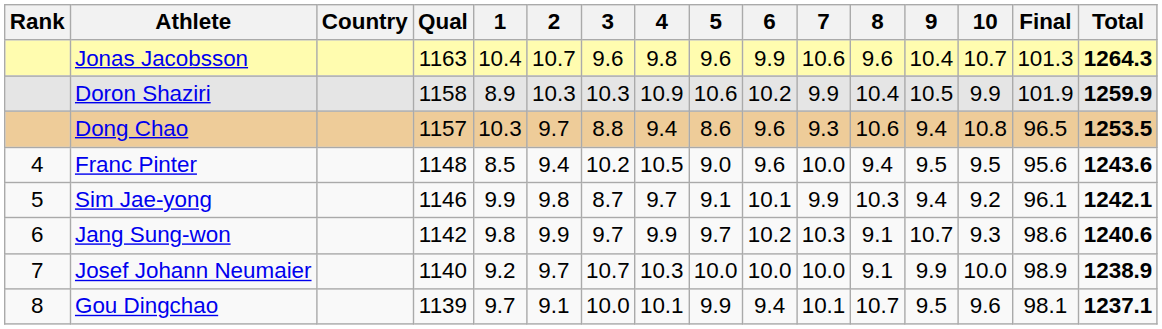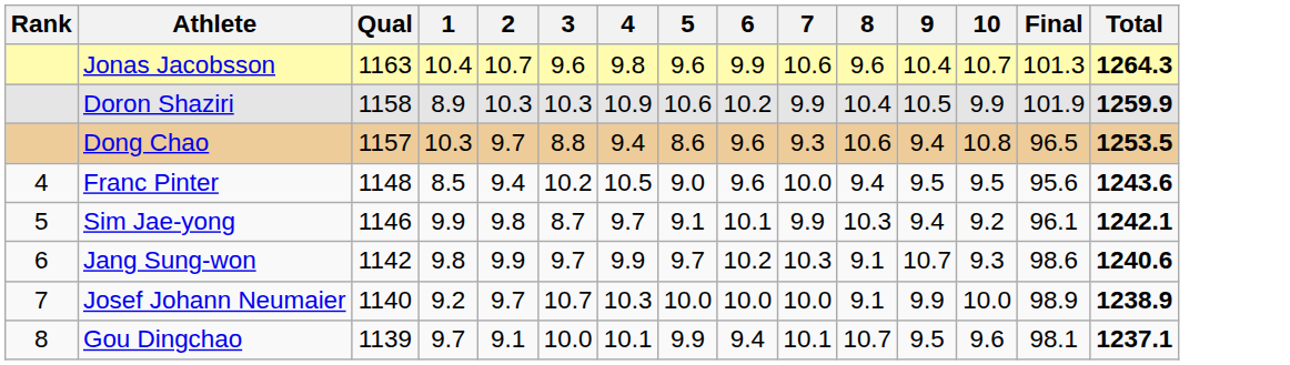 <table class="wikitable sortable">
 <tr>
 <th>Rank</th>
 <th>Athlete</th>
-<th>Country</th>
 <th>Qual</th>
 <th class="unsortable" style="width: 28px">1</th>
 <th class="unsortable" style="width: 28px">2</th>
 <th class="unsortable" style="width: 28px">3</th>
 <th class="unsortable" style="width: 28px">4</th>
 <th class="unsortable" style="width: 28px">5</th>
 <th class="unsortable" style="width: 28px">6</th>
 <th class="unsortable" style="width: 28px">7</th>
 <th class="unsortable" style="width: 28px">8</th>
 <th class="unsortable" style="width: 28px">9</th>
 <th class="unsortable" style="width: 28px">10</th>
 <th>Final</th>
 <th>Total</th>
 </tr>
 <tr style="background:#fffcaf;">
 <td align="center"></td>
 <td align="left"><a href='#'>Jonas Jacobsson</a></td>
-<td align="left"></td>
 <td align="center">1163</td>
 <td align="center">10.4</td>
 <td align="center">10.7</td>
 <td align="center">9.6</td>
 <td align="center">9.8</td>
 <td align="center">9.6</td>
 <td align="center">9.9</td>
 <td align="center">10.6</td>
 <td align="center">9.6</td>
 <td align="center">10.4</td>
 <td align="center">10.7</td>
 <td align="center">101.3</td>
 <td align="center"><strong>1264.3</strong></td>
 </tr>
 <tr style="background:#e5e5e5;">
 <td align="center"></td>
 <td align="left"><a href='#'>Doron Shaziri</a></td>
-<td align="left"></td>
 <td align="center">1158</td>
 <td align="center">8.9</td>
 <td align="center">10.3</td>
 <td align="center">10.3</td>
 <td align="center">10.9</td>
 <td align="center">10.6</td>
 <td align="center">10.2</td>
 <td align="center">9.9</td>
 <td align="center">10.4</td>
 <td align="center">10.5</td>
 <td align="center">9.9</td>
 <td align="center">101.9</td>
 <td align="center"><strong>1259.9</strong></td>
 </tr>
 <tr style="background:#ec9;">
 <td align="center"></td>
 <td align="left"><a href='#'>Dong Chao</a></td>
-<td align="left"></td>
 <td align="center">1157</td>
 <td align="center">10.3</td>
 <td align="center">9.7</td>
 <td align="center">8.8</td>
 <td align="center">9.4</td>
 <td align="center">8.6</td>
 <td align="center">9.6</td>
 <td align="center">9.3</td>
 <td align="center">10.6</td>
 <td align="center">9.4</td>
 <td align="center">10.8</td>
 <td align="center">96.5</td>
 <td align="center"><strong>1253.5</strong></td>
 </tr>
 <tr>
 <td align="center">4</td>
 <td align="left"><a href='#'>Franc Pinter</a></td>
-<td align="left"></td>
 <td align="center">1148</td>
 <td align="center">8.5</td>
 <td align="center">9.4</td>
 <td align="center">10.2</td>
 <td align="center">10.5</td>
 <td align="center">9.0</td>
 <td align="center">9.6</td>
 <td align="center">10.0</td>
 <td align="center">9.4</td>
 <td align="center">9.5</td>
 <td align="center">9.5</td>
 <td align="center">95.6</td>
 <td align="center"><strong>1243.6</strong></td>
 </tr>
 <tr>
 <td align="center">5</td>
 <td align="left"><a href='#'>Sim Jae-yong</a></td>
-<td align="left"></td>
 <td align="center">1146</td>
 <td align="center">9.9</td>
 <td align="center">9.8</td>
 <td align="center">8.7</td>
 <td align="center">9.7</td>
 <td align="center">9.1</td>
 <td align="center">10.1</td>
 <td align="center">9.9</td>
 <td align="center">10.3</td>
 <td align="center">9.4</td>
 <td align="center">9.2</td>
 <td align="center">96.1</td>
 <td align="center"><strong>1242.1</strong></td>
 </tr>
 <tr>
 <td align="center">6</td>
 <td align="left"><a href='#'>Jang Sung-won</a></td>
-<td align="left"></td>
 <td align="center">1142</td>
 <td align="center">9.8</td>
 <td align="center">9.9</td>
 <td align="center">9.7</td>
 <td align="center">9.9</td>
 <td align="center">9.7</td>
 <td align="center">10.2</td>
 <td align="center">10.3</td>
 <td align="center">9.1</td>
 <td align="center">10.7</td>
 <td align="center">9.3</td>
 <td align="center">98.6</td>
 <td align="center"><strong>1240.6</strong></td>
 </tr>
 <tr>
 <td align="center">7</td>
 <td align="left"><a href='#'>Josef Johann Neumaier</a></td>
-<td align="left"></td>
 <td align="center">1140</td>
 <td align="center">9.2</td>
 <td align="center">9.7</td>
 <td align="center">10.7</td>
 <td align="center">10.3</td>
 <td align="center">10.0</td>
 <td align="center">10.0</td>
 <td align="center">10.0</td>
 <td align="center">9.1</td>
 <td align="center">9.9</td>
 <td align="center">10.0</td>
 <td align="center">98.9</td>
 <td align="center"><strong>1238.9</strong></td>
 </tr>
 <tr>
 <td align="center">8</td>
 <td align="left"><a href='#'>Gou Dingchao</a></td>
-<td align="left"></td>
 <td align="center">1139</td>
 <td align="center">9.7</td>
 <td align="center">9.1</td>
 <td align="center">10.0</td>
 <td align="center">10.1</td>
 <td align="center">9.9</td>
 <td align="center">9.4</td>
 <td align="center">10.1</td>
 <td align="center">10.7</td>
 <td align="center">9.5</td>
 <td align="center">9.6</td>
 <td align="center">98.1</td>
 <td align="center"><strong>1237.1</strong></td>
 </tr>
 </table>
